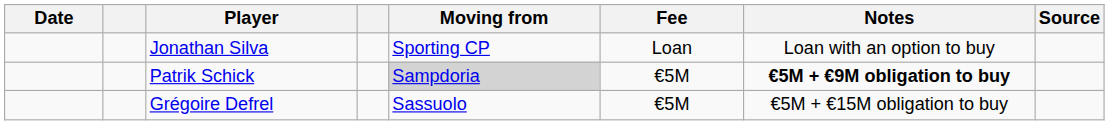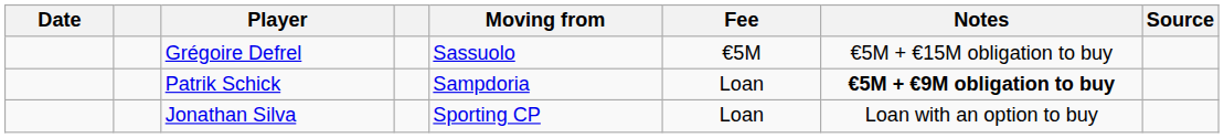 <table class="wikitable sortable">
 <tr>
 <th style="width:80px;">Date</th>
 <th style="width:30px;"></th>
 <th style="width:180px;">Player</th>
 <th style="width:20px;"></th>
 <th style="width:180px;">Moving from</th>
 <th style="width:120px;" class="unsortable">Fee</th>
 <th style="width:250px;" class="unsortable">Notes</th>
 <th style="width:20px;">Source</th>
 </tr>
 <tr>
 <td></td>
 <td align=center></td>
+<td> <a href='#'>Grégoire Defrel</a></td>
+<td align=center></td>
+<td> <a href='#'>Sassuolo</a></td>
+<td align=center>€5M</td>
+<td align=center>€5M + €15M obligation to buy</td>
+<td></td>
+</tr>
+<tr>
+<td></td>
+<td align=center></td>
+<td> <a href='#'>Patrik Schick</a></td>
+<td align=center></td>
+<td> <a href='#'>Sampdoria</a></td>
+<td align=center>Loan</td>
+<td align=center><strong>€5M + €9M obligation to buy</strong></td>
+<td></td>
+</tr>
+<tr>
+<td></td>
+<td align=center></td>
 <td> <a href='#'>Jonathan Silva</a></td>
 <td align=center></td>
 <td> <a href='#'>Sporting CP</a></td>
 <td align=center>Loan</td>
 <td align=center>Loan with an option to buy</td>
 <td></td>
 </tr>
-<tr>
-<td></td>
-<td align=center></td>
-<td> <a href='#'>Patrik Schick</a></td>
-<td align=center></td>
-<td style="background: lightgrey;"> <a href='#'>Sampdoria</a></td>
-<td align=center>€5M</td>
-<td align=center><strong>€5M + €9M obligation to buy</strong></td>
-<td></td>
-</tr>
-<tr>
-<td></td>
-<td align=center></td>
-<td> <a href='#'>Grégoire Defrel</a></td>
-<td align=center></td>
-<td> <a href='#'>Sassuolo</a></td>
-<td align=center>€5M</td>
-<td align=center>€5M + €15M obligation to buy</td>
-<td></td>
-</tr>
 </table>
